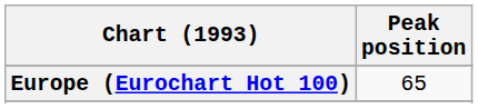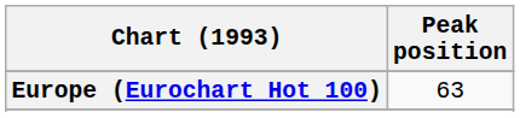 <table class="wikitable sortable plainrowheaders" style="text-align:center">
 <tr>
 <th>Chart (1993)</th>
 <th>Peak<br>position</th>
 </tr>
 <tr>
 </tr>
 <tr>
 <th scope="row">Europe (<a href='#'>Eurochart Hot 100</a>)</th>
-<td>65</td>
+<td>63</td>
 </tr>
 <tr>
 </tr>
 <tr>
 </tr>
 </table>
